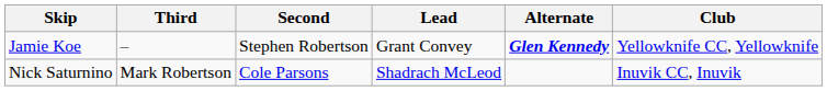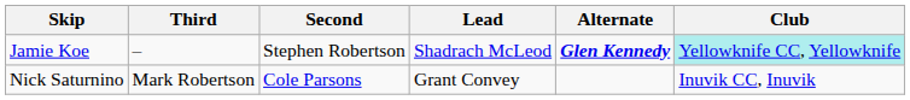 <table class="wikitable">
 <tr>
 <th scope="col">Skip</th>
 <th scope="col">Third</th>
 <th scope="col">Second</th>
 <th scope="col">Lead</th>
 <th scope="col">Alternate</th>
 <th scope="col">Club</th>
 </tr>
 <tr>
 <td><a href='#'>Jamie Koe</a></td>
 <td>–</td>
 <td>Stephen Robertson</td>
-<td>Grant Convey</td>
+<td><a href='#'>Shadrach McLeod</a></td>
 <td><strong><em><a href='#'>Glen Kennedy</a></em></strong></td>
-<td><a href='#'>Yellowknife CC</a>, <a href='#'>Yellowknife</a></td>
+<td style="background: paleturquoise;"><a href='#'>Yellowknife CC</a>, <a href='#'>Yellowknife</a></td>
 </tr>
 <tr>
 <td>Nick Saturnino</td>
 <td>Mark Robertson</td>
 <td><a href='#'>Cole Parsons</a></td>
-<td><a href='#'>Shadrach McLeod</a></td>
+<td>Grant Convey</td>
 <td></td>
 <td><a href='#'>Inuvik CC</a>, <a href='#'>Inuvik</a></td>
 </tr>
 </table>
